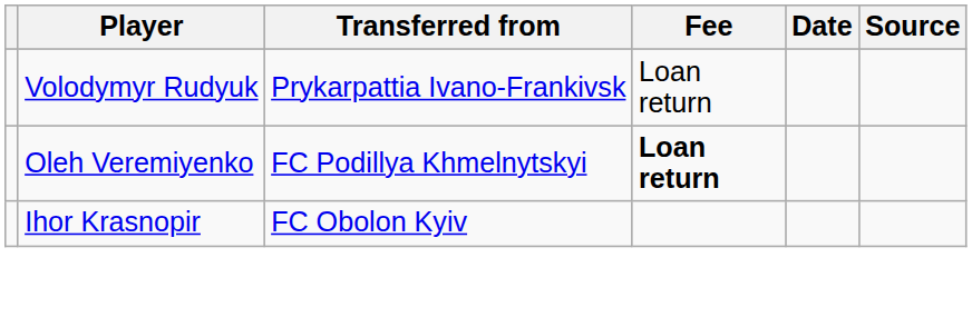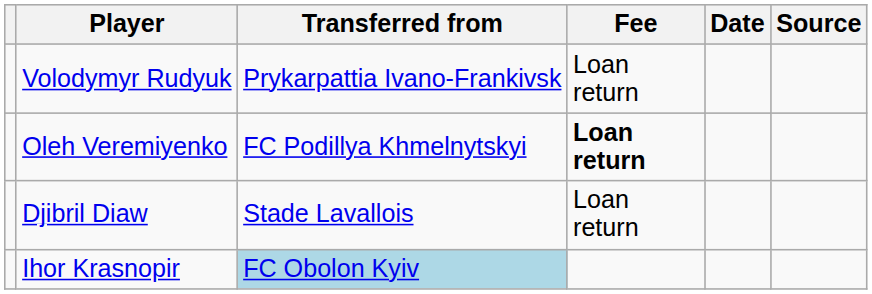 <table class="wikitable plainrowheaders sortable">
 <tr>
 <th></th>
 <th scope="col">Player</th>
 <th>Transferred from</th>
 <th style="width: 80px;">Fee</th>
 <th scope="col">Date</th>
 <th scope="col">Source</th>
 </tr>
 <tr>
 <td align="center"></td>
 <td> <a href='#'>Volodymyr Rudyuk</a></td>
 <td> <a href='#'>Prykarpattia Ivano-Frankivsk</a></td>
 <td>Loan return</td>
 <td></td>
 <td></td>
 </tr>
 <tr>
 <td align="center"></td>
 <td> <a href='#'>Oleh Veremiyenko</a></td>
 <td> <a href='#'>FC Podillya Khmelnytskyi</a></td>
 <td><strong>Loan return</strong></td>
 <td></td>
 <td></td>
 </tr>
 <tr>
 <td align="center"></td>
+<td> <a href='#'>Djibril Diaw</a></td>
+<td> <a href='#'>Stade Lavallois</a></td>
+<td>Loan return</td>
+<td></td>
+<td></td>
+</tr>
+<tr>
+<td align="center"></td>
 <td> <a href='#'>Ihor Krasnopir</a></td>
-<td> <a href='#'>FC Obolon Kyiv</a></td>
+<td style="background: lightblue;"> <a href='#'>FC Obolon Kyiv</a></td>
 <td></td>
 <td></td>
 <td></td>
 </tr>
 </table>
